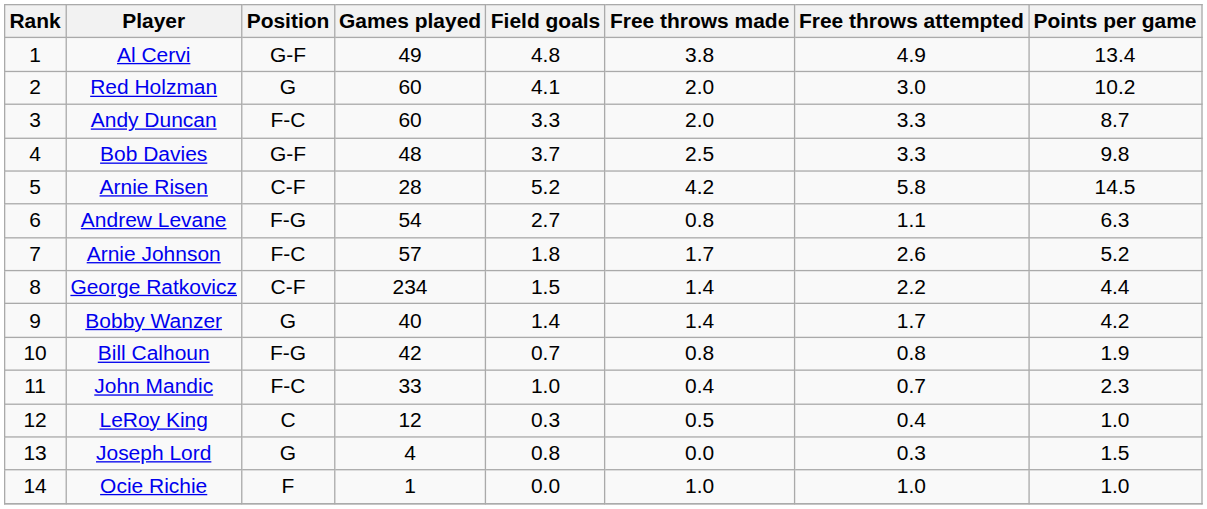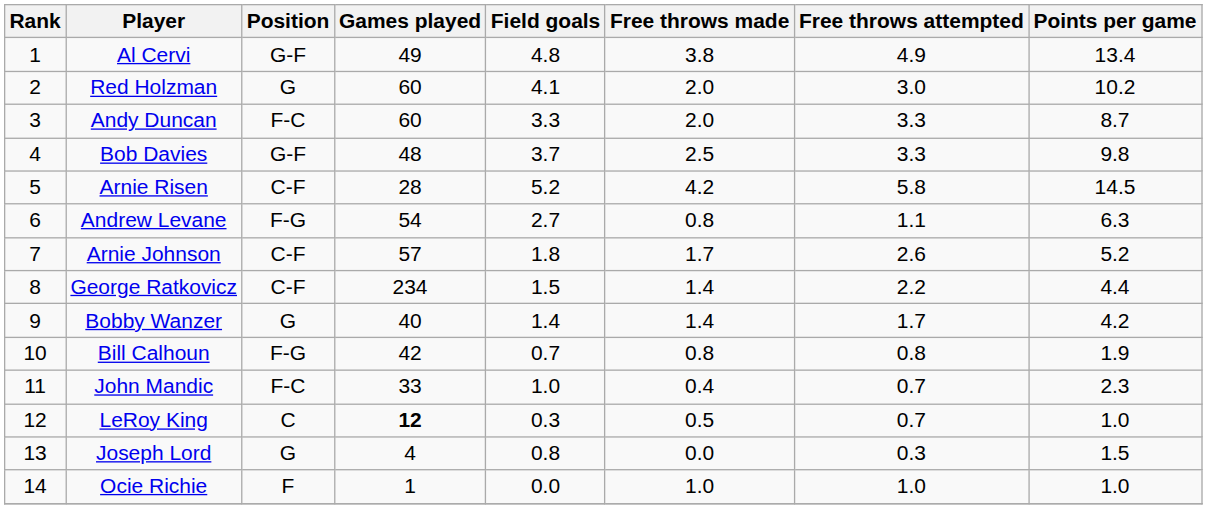 <table class="wikitable" style="text-align: center;">
 <tr>
 <th>Rank</th>
 <th>Player</th>
 <th>Position</th>
 <th>Games played</th>
 <th>Field goals</th>
 <th>Free throws made</th>
 <th>Free throws attempted</th>
 <th>Points per game</th>
 </tr>
 <tr>
 <td>1</td>
 <td><a href='#'>Al Cervi</a></td>
 <td>G-F</td>
 <td>49</td>
 <td>4.8</td>
 <td>3.8</td>
 <td>4.9</td>
 <td>13.4</td>
 </tr>
 <tr>
 <td>2</td>
 <td><a href='#'>Red Holzman</a></td>
 <td>G</td>
 <td>60</td>
 <td>4.1</td>
 <td>2.0</td>
 <td>3.0</td>
 <td>10.2</td>
 </tr>
 <tr>
 <td>3</td>
 <td><a href='#'>Andy Duncan</a></td>
 <td>F-C</td>
 <td>60</td>
 <td>3.3</td>
 <td>2.0</td>
 <td>3.3</td>
 <td>8.7</td>
 </tr>
 <tr>
 <td>4</td>
 <td><a href='#'>Bob Davies</a></td>
 <td>G-F</td>
 <td>48</td>
 <td>3.7</td>
 <td>2.5</td>
 <td>3.3</td>
 <td>9.8</td>
 </tr>
 <tr>
 <td>5</td>
 <td><a href='#'>Arnie Risen</a></td>
 <td>C-F</td>
 <td>28</td>
 <td>5.2</td>
 <td>4.2</td>
 <td>5.8</td>
 <td>14.5</td>
 </tr>
 <tr>
 <td>6</td>
 <td><a href='#'>Andrew Levane</a></td>
 <td>F-G</td>
 <td>54</td>
 <td>2.7</td>
 <td>0.8</td>
 <td>1.1</td>
 <td>6.3</td>
 </tr>
 <tr>
 <td>7</td>
 <td><a href='#'>Arnie Johnson</a></td>
-<td>F-C</td>
+<td>C-F</td>
 <td>57</td>
 <td>1.8</td>
 <td>1.7</td>
 <td>2.6</td>
 <td>5.2</td>
 </tr>
 <tr>
 <td>8</td>
 <td><a href='#'>George Ratkovicz</a></td>
 <td>C-F</td>
 <td>234</td>
 <td>1.5</td>
 <td>1.4</td>
 <td>2.2</td>
 <td>4.4</td>
 </tr>
 <tr>
 <td>9</td>
 <td><a href='#'>Bobby Wanzer</a></td>
 <td>G</td>
 <td>40</td>
 <td>1.4</td>
 <td>1.4</td>
 <td>1.7</td>
 <td>4.2</td>
 </tr>
 <tr>
 <td>10</td>
 <td><a href='#'>Bill Calhoun</a></td>
 <td>F-G</td>
 <td>42</td>
 <td>0.7</td>
 <td>0.8</td>
 <td>0.8</td>
 <td>1.9</td>
 </tr>
 <tr>
 <td>11</td>
 <td><a href='#'>John Mandic</a></td>
 <td>F-C</td>
 <td>33</td>
 <td>1.0</td>
 <td>0.4</td>
 <td>0.7</td>
 <td>2.3</td>
 </tr>
 <tr>
 <td>12</td>
 <td><a href='#'>LeRoy King</a></td>
 <td>C</td>
-<td>12</td>
+<td><strong>12</strong></td>
 <td>0.3</td>
 <td>0.5</td>
-<td>0.4</td>
+<td>0.7</td>
 <td>1.0</td>
 </tr>
 <tr>
 <td>13</td>
 <td><a href='#'>Joseph Lord</a></td>
 <td>G</td>
 <td>4</td>
 <td>0.8</td>
 <td>0.0</td>
 <td>0.3</td>
 <td>1.5</td>
 </tr>
 <tr>
 <td>14</td>
 <td><a href='#'>Ocie Richie</a></td>
 <td>F</td>
 <td>1</td>
 <td>0.0</td>
 <td>1.0</td>
 <td>1.0</td>
 <td>1.0</td>
 </tr>
 <tr>
 </tr>
 </table>
